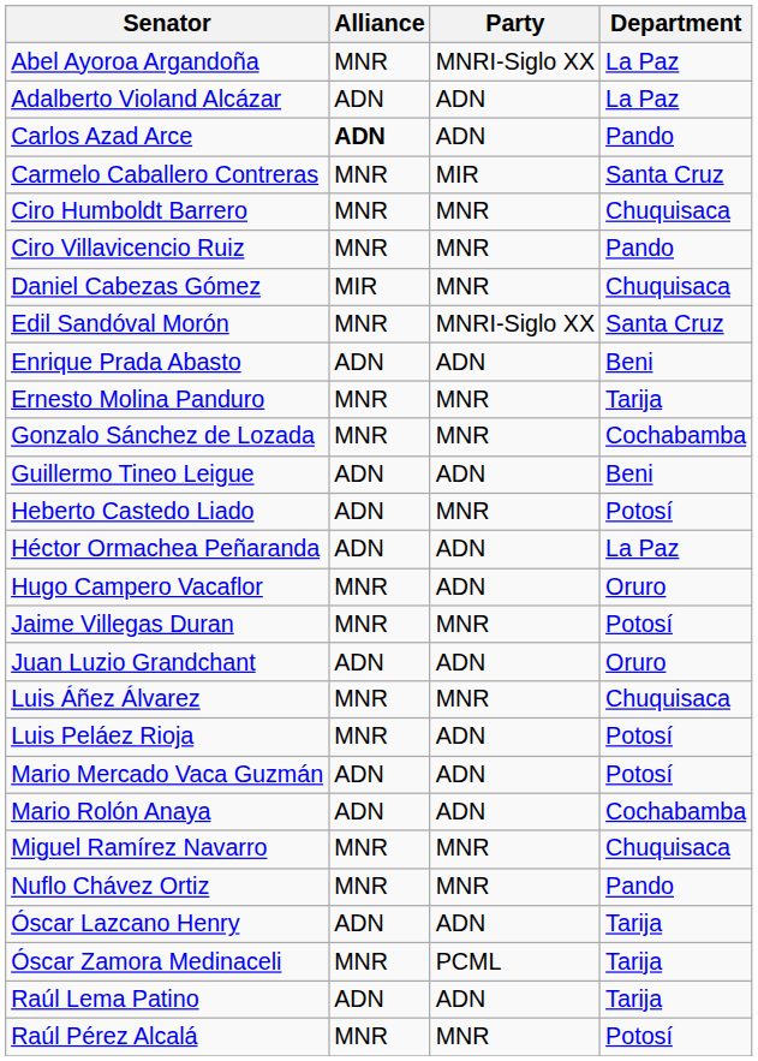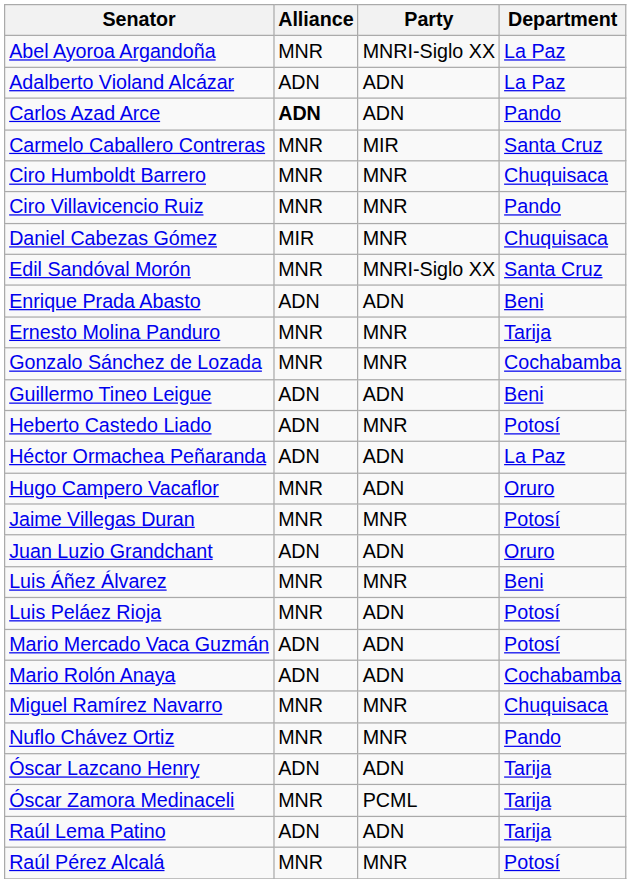 <table class="wikitable">
 <tr>
 <th>Senator</th>
 <th>Alliance</th>
 <th>Party</th>
 <th>Department</th>
 </tr>
 <tr>
 <td><a href='#'>Abel Ayoroa Argandoña</a></td>
 <td>MNR</td>
 <td>MNRI-Siglo XX</td>
 <td><a href='#'>La Paz</a></td>
 </tr>
 <tr>
 <td><a href='#'>Adalberto Violand Alcázar</a></td>
 <td>ADN</td>
 <td>ADN</td>
 <td><a href='#'>La Paz</a></td>
 </tr>
 <tr>
 <td><a href='#'>Carlos Azad Arce</a></td>
 <td><strong>ADN</strong></td>
 <td>ADN</td>
 <td><a href='#'>Pando</a></td>
 </tr>
 <tr>
 <td><a href='#'>Carmelo Caballero Contreras</a></td>
 <td>MNR</td>
 <td>MIR</td>
 <td><a href='#'>Santa Cruz</a></td>
 </tr>
 <tr>
 <td><a href='#'>Ciro Humboldt Barrero</a></td>
 <td>MNR</td>
 <td>MNR</td>
 <td><a href='#'>Chuquisaca</a></td>
 </tr>
 <tr>
 <td><a href='#'>Ciro Villavicencio Ruiz</a></td>
 <td>MNR</td>
 <td>MNR</td>
 <td><a href='#'>Pando</a></td>
 </tr>
 <tr>
 <td><a href='#'>Daniel Cabezas Gómez</a></td>
 <td>MIR</td>
 <td>MNR</td>
 <td><a href='#'>Chuquisaca</a></td>
 </tr>
 <tr>
 <td><a href='#'>Edil Sandóval Morón</a></td>
 <td>MNR</td>
 <td>MNRI-Siglo XX</td>
 <td><a href='#'>Santa Cruz</a></td>
 </tr>
 <tr>
 <td><a href='#'>Enrique Prada Abasto</a></td>
 <td>ADN</td>
 <td>ADN</td>
 <td><a href='#'>Beni</a></td>
 </tr>
 <tr>
 <td><a href='#'>Ernesto Molina Panduro</a></td>
 <td>MNR</td>
 <td>MNR</td>
 <td><a href='#'>Tarija</a></td>
 </tr>
 <tr>
 <td><a href='#'>Gonzalo Sánchez de Lozada</a></td>
 <td>MNR</td>
 <td>MNR</td>
 <td><a href='#'>Cochabamba</a></td>
 </tr>
 <tr>
 <td><a href='#'>Guillermo Tineo Leigue</a></td>
 <td>ADN</td>
 <td>ADN</td>
 <td><a href='#'>Beni</a></td>
 </tr>
 <tr>
 <td><a href='#'>Heberto Castedo Liado</a></td>
 <td>ADN</td>
 <td>MNR</td>
 <td><a href='#'>Potosí</a></td>
 </tr>
 <tr>
 <td><a href='#'>Héctor Ormachea Peñaranda</a></td>
 <td>ADN</td>
 <td>ADN</td>
 <td><a href='#'>La Paz</a></td>
 </tr>
 <tr>
 <td><a href='#'>Hugo Campero Vacaflor</a></td>
 <td>MNR</td>
 <td>ADN</td>
 <td><a href='#'>Oruro</a></td>
 </tr>
 <tr>
 <td><a href='#'>Jaime Villegas Duran</a></td>
 <td>MNR</td>
 <td>MNR</td>
 <td><a href='#'>Potosí</a></td>
 </tr>
 <tr>
 <td><a href='#'>Juan Luzio Grandchant</a></td>
 <td>ADN</td>
 <td>ADN</td>
 <td><a href='#'>Oruro</a></td>
 </tr>
 <tr>
 <td><a href='#'>Luis Áñez Álvarez</a></td>
 <td>MNR</td>
 <td>MNR</td>
-<td><a href='#'>Chuquisaca</a></td>
+<td><a href='#'>Beni</a></td>
 </tr>
 <tr>
 <td><a href='#'>Luis Peláez Rioja</a></td>
 <td>MNR</td>
 <td>ADN</td>
 <td><a href='#'>Potosí</a></td>
 </tr>
 <tr>
 <td><a href='#'>Mario Mercado Vaca Guzmán</a></td>
 <td>ADN</td>
 <td>ADN</td>
 <td><a href='#'>Potosí</a></td>
 </tr>
 <tr>
 <td><a href='#'>Mario Rolón Anaya</a></td>
 <td>ADN</td>
 <td>ADN</td>
 <td><a href='#'>Cochabamba</a></td>
 </tr>
 <tr>
 <td><a href='#'>Miguel Ramírez Navarro</a></td>
 <td>MNR</td>
 <td>MNR</td>
 <td><a href='#'>Chuquisaca</a></td>
 </tr>
 <tr>
 <td><a href='#'>Nuflo Chávez Ortiz</a></td>
 <td>MNR</td>
 <td>MNR</td>
 <td><a href='#'>Pando</a></td>
 </tr>
 <tr>
 <td><a href='#'>Óscar Lazcano Henry</a></td>
 <td>ADN</td>
 <td>ADN</td>
 <td><a href='#'>Tarija</a></td>
 </tr>
 <tr>
 <td><a href='#'>Óscar Zamora Medinaceli</a></td>
 <td>MNR</td>
 <td>PCML</td>
 <td><a href='#'>Tarija</a></td>
 </tr>
 <tr>
 <td><a href='#'>Raúl Lema Patino</a></td>
 <td>ADN</td>
 <td>ADN</td>
 <td><a href='#'>Tarija</a></td>
 </tr>
 <tr>
 <td><a href='#'>Raúl Pérez Alcalá</a></td>
 <td>MNR</td>
 <td>MNR</td>
 <td><a href='#'>Potosí</a></td>
 </tr>
 <tr>
 </tr>
 </table>
